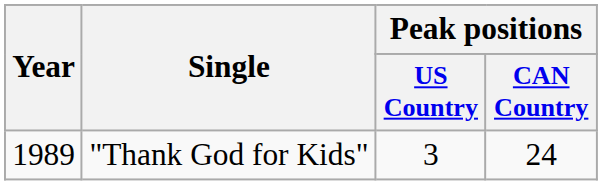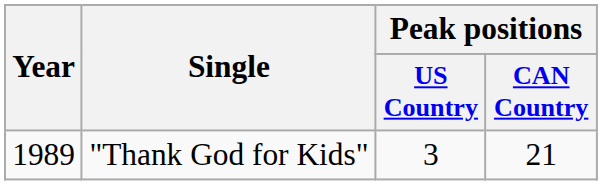 <table class="wikitable" style="text-align:center;">
 <tr>
 <th rowspan="2">Year</th>
 <th rowspan="2">Single</th>
 <th colspan="2">Peak positions</th>
 </tr>
 <tr style="font-size:smaller;">
 <th width="50"><a href='#'>US Country</a></th>
 <th width="50"><a href='#'>CAN Country</a></th>
 </tr>
 <tr>
 <td>1989</td>
 <td align="left">"Thank God for Kids"</td>
 <td>3</td>
-<td>24</td>
+<td>21</td>
 </tr>
 </table>
